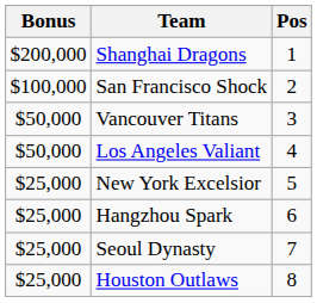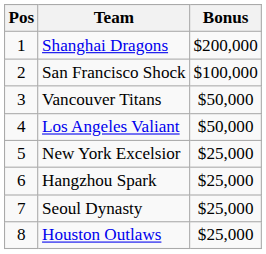 <table class="wikitable" style="text-align: center">
 <tr>
+<th>Pos</th>
+<th>Team</th>
 <th>Bonus</th>
-<th>Team</th>
-<th>Pos</th>
 </tr>
 <tr>
+<td>1</td>
+<td style="text-align:left"><a href='#'>Shanghai Dragons</a></td>
 <td>$200,000</td>
-<td style="text-align:left"><a href='#'>Shanghai Dragons</a></td>
-<td>1</td>
 </tr>
 <tr>
+<td>2</td>
+<td style="text-align:left">San Francisco Shock</td>
 <td>$100,000</td>
-<td style="text-align:left">San Francisco Shock</td>
-<td>2</td>
 </tr>
 <tr>
+<td>3</td>
+<td style="text-align:left">Vancouver Titans</td>
 <td>$50,000</td>
-<td style="text-align:left">Vancouver Titans</td>
-<td>3</td>
 </tr>
 <tr>
+<td>4</td>
+<td style="text-align:left"><a href='#'>Los Angeles Valiant</a></td>
 <td>$50,000</td>
-<td style="text-align:left"><a href='#'>Los Angeles Valiant</a></td>
-<td>4</td>
 </tr>
 <tr>
+<td>5</td>
+<td style="text-align:left">New York Excelsior</td>
 <td>$25,000</td>
-<td style="text-align:left">New York Excelsior</td>
-<td>5</td>
 </tr>
 <tr>
+<td>6</td>
+<td style="text-align:left">Hangzhou Spark</td>
 <td>$25,000</td>
-<td style="text-align:left">Hangzhou Spark</td>
-<td>6</td>
 </tr>
 <tr>
+<td>7</td>
+<td style="text-align:left">Seoul Dynasty</td>
 <td>$25,000</td>
-<td style="text-align:left">Seoul Dynasty</td>
-<td>7</td>
 </tr>
 <tr>
+<td>8</td>
+<td style="text-align:left"><a href='#'>Houston Outlaws</a></td>
 <td>$25,000</td>
-<td style="text-align:left"><a href='#'>Houston Outlaws</a></td>
-<td>8</td>
 </tr>
 </table>
